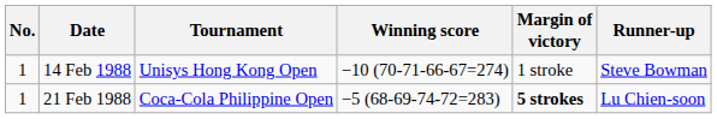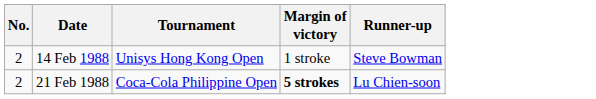 <table class="wikitable" style="font-size:95%;">
 <tr>
 <th>No.</th>
 <th>Date</th>
 <th>Tournament</th>
-<th>Winning score</th>
 <th>Margin of<br>victory</th>
 <th>Runner-up</th>
 </tr>
 <tr>
-<td align=center>1</td>
+<td align=center>2</td>
 <td align=right>14 Feb <a href='#'>1988</a></td>
 <td><a href='#'>Unisys Hong Kong Open</a></td>
-<td>−10 (70-71-66-67=274)</td>
 <td>1 stroke</td>
 <td> <a href='#'>Steve Bowman</a></td>
 </tr>
 <tr>
-<td align=center>1</td>
+<td align=center>2</td>
 <td align=right>21 Feb 1988</td>
 <td><a href='#'>Coca-Cola Philippine Open</a></td>
-<td>−5 (68-69-74-72=283)</td>
 <td><strong>5 strokes</strong></td>
 <td> <a href='#'>Lu Chien-soon</a></td>
 </tr>
 </table>
